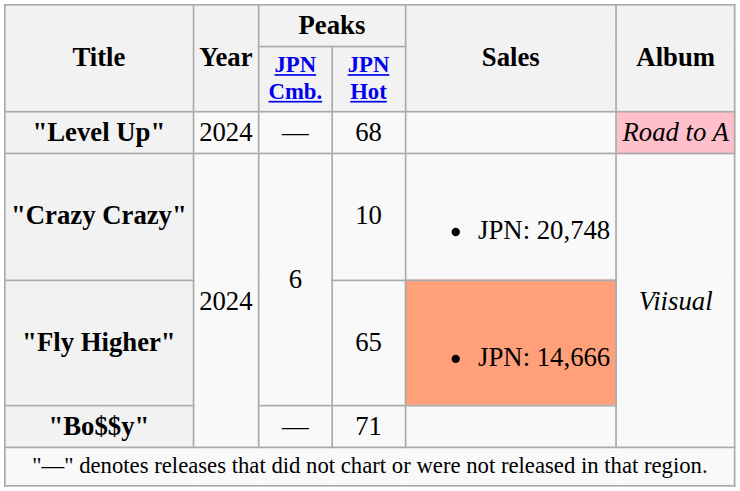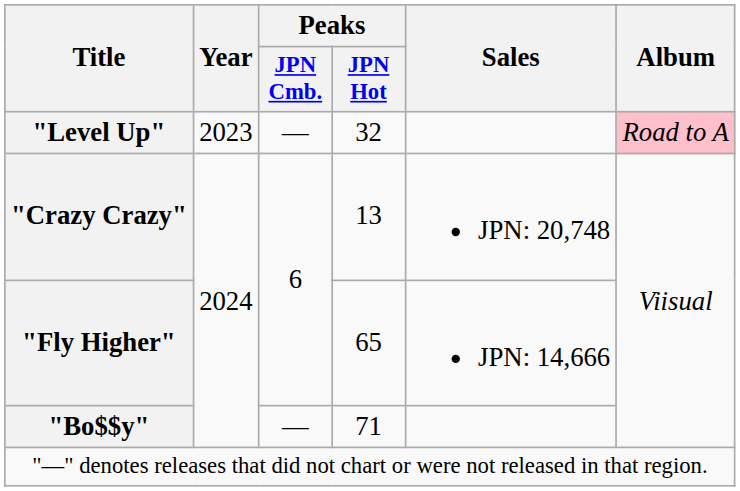 <table class="wikitable plainrowheaders" style="text-align:center">
 <tr>
 <th scope="col" rowspan="2">Title</th>
 <th scope="col" rowspan="2">Year</th>
 <th scope="col" colspan="2">Peaks</th>
 <th rowspan="2">Sales</th>
 <th rowspan="2" scope="col">Album</th>
 </tr>
 <tr>
 <th scope="col" style="width:2.75em;font-size:85%"><a href='#'>JPN<br>Cmb.</a><br></th>
 <th scope="col" style="width:2.75em;font-size:85%"><a href='#'>JPN<br>Hot</a><br></th>
 </tr>
 <tr>
 <th scope="row">"Level Up"</th>
-<td>2024</td>
+<td>2023</td>
 <td>—</td>
-<td>68</td>
+<td>32</td>
 <td></td>
 <td style="background: pink;"><em>Road to A</em></td>
 </tr>
 <tr>
 <th scope="row">"Crazy Crazy"</th>
 <td rowspan="3">2024</td>
 <td rowspan="2">6</td>
-<td>10</td>
+<td>13</td>
 <td><br><ul><li>JPN: 20,748 </li></ul></td>
 <td rowspan="3"><em>Viisual</em></td>
 </tr>
 <tr>
 <th scope="row">"Fly Higher"</th>
 <td>65</td>
-<td style="background: lightsalmon;"><br><ul><li>JPN: 14,666 </li></ul></td>
+<td><br><ul><li>JPN: 14,666 </li></ul></td>
 </tr>
 <tr>
 <th scope="row">"Bo$$y"</th>
 <td>—</td>
 <td>71</td>
 <td></td>
 </tr>
 <tr>
 <td colspan="6" style="font-size:85%">"—" denotes releases that did not chart or were not released in that region.</td>
 </tr>
 </table>
